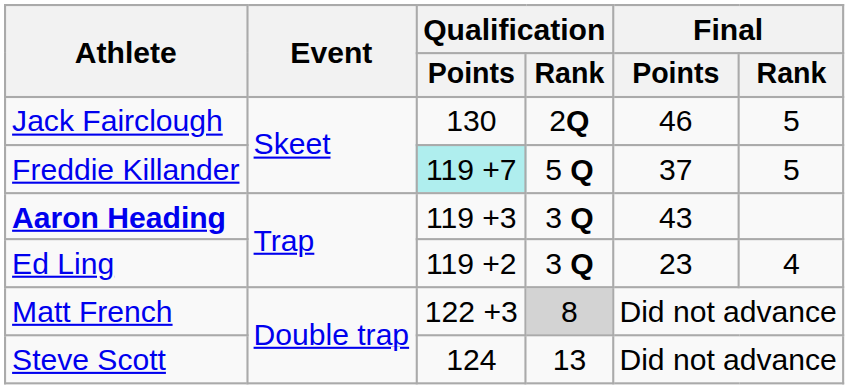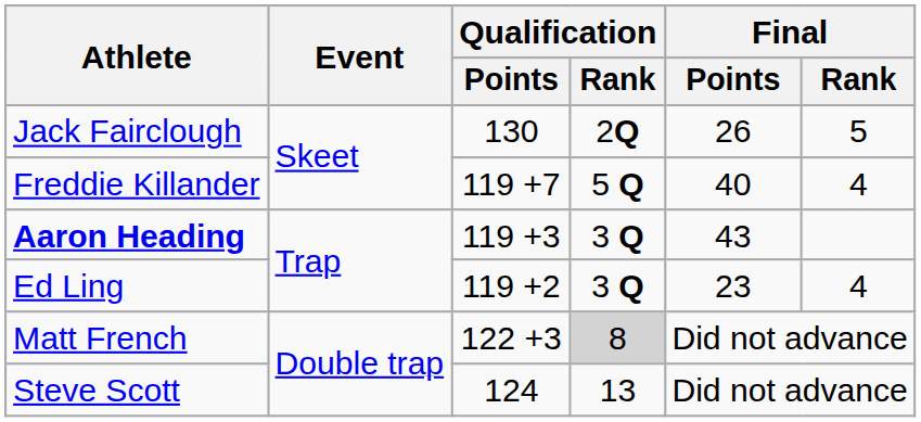 <table class="wikitable" style="font-size:90%;">
 <tr>
 <th rowspan=2>Athlete</th>
 <th rowspan=2>Event</th>
 <th colspan=2>Qualification</th>
 <th colspan=2>Final</th>
 </tr>
 <tr style="font-size:95%">
 <th>Points</th>
 <th>Rank</th>
 <th>Points</th>
 <th>Rank</th>
 </tr>
 <tr align=center>
 <td align=left><a href='#'>Jack Fairclough</a></td>
 <td align=left rowspan="2"><a href='#'>Skeet</a></td>
 <td>130</td>
 <td>2<strong>Q</strong></td>
-<td>46</td>
+<td>26</td>
 <td>5</td>
 </tr>
 <tr align=center>
 <td align=left><a href='#'>Freddie Killander</a></td>
-<td style="background: paleturquoise;">119 +7</td>
+<td>119 +7</td>
 <td>5 <strong>Q</strong></td>
-<td>37</td>
-<td>5</td>
+<td>40</td>
+<td>4</td>
 </tr>
 <tr align=center>
 <td align=left><strong><a href='#'>Aaron Heading</a></strong></td>
 <td align=left rowspan="2"><a href='#'>Trap</a></td>
 <td>119 +3</td>
 <td>3 <strong>Q</strong></td>
 <td>43</td>
 <td></td>
 </tr>
 <tr align=center>
 <td align=left><a href='#'>Ed Ling</a></td>
 <td>119 +2</td>
 <td>3 <strong>Q</strong></td>
 <td>23</td>
 <td>4</td>
 </tr>
 <tr align=center>
 <td align=left><a href='#'>Matt French</a></td>
 <td align=left rowspan="2"><a href='#'>Double trap</a></td>
 <td>122 +3</td>
 <td style="background: lightgrey;">8</td>
 <td colspan=2>Did not advance</td>
 </tr>
 <tr align=center>
 <td align=left><a href='#'>Steve Scott</a></td>
 <td>124</td>
 <td>13</td>
 <td colspan=2>Did not advance</td>
 </tr>
 </table>
